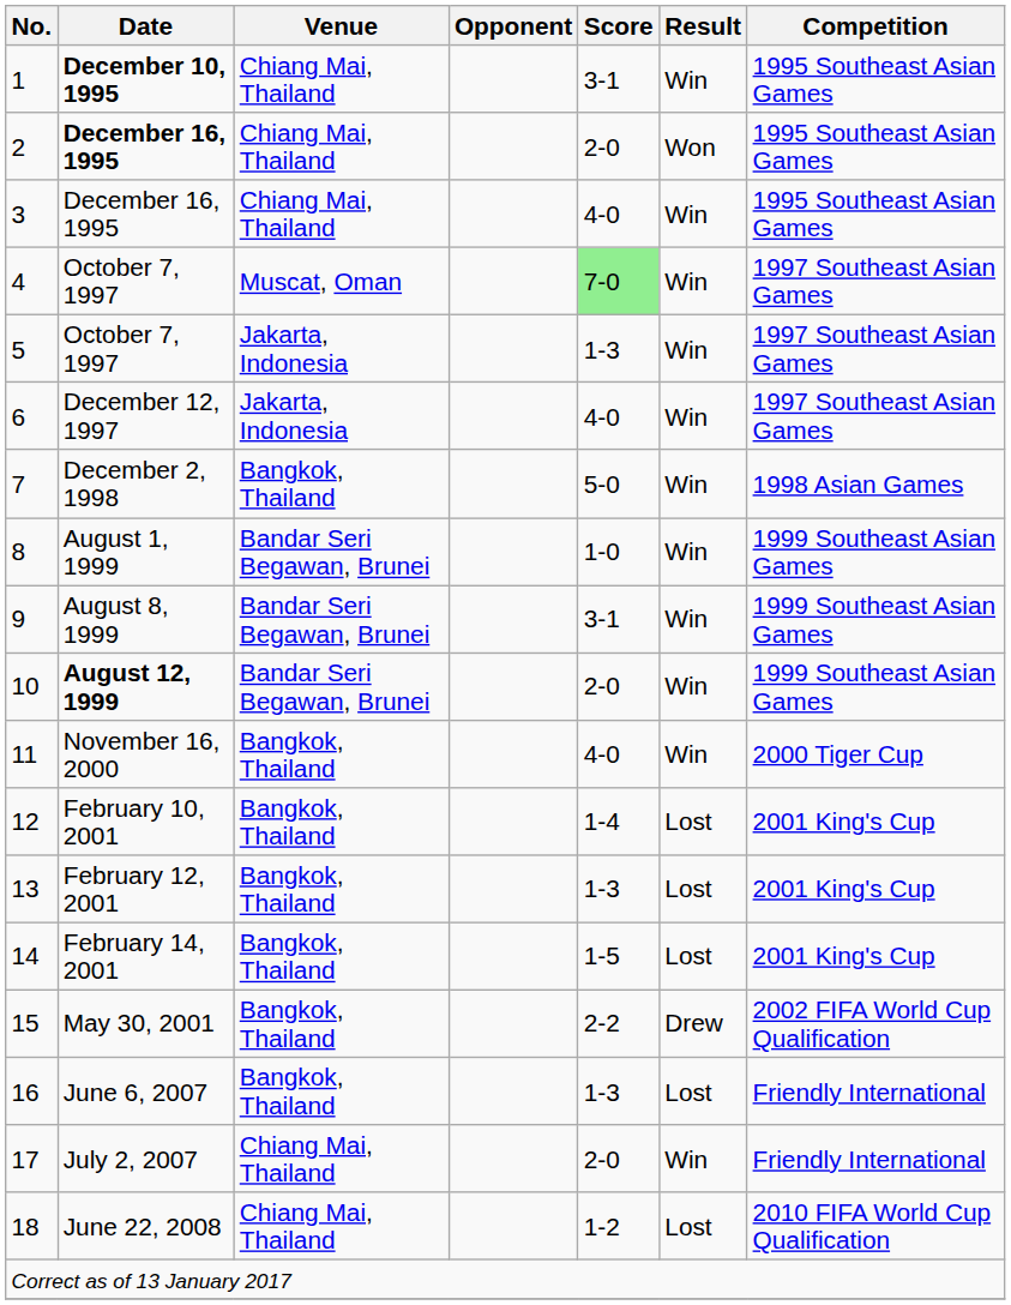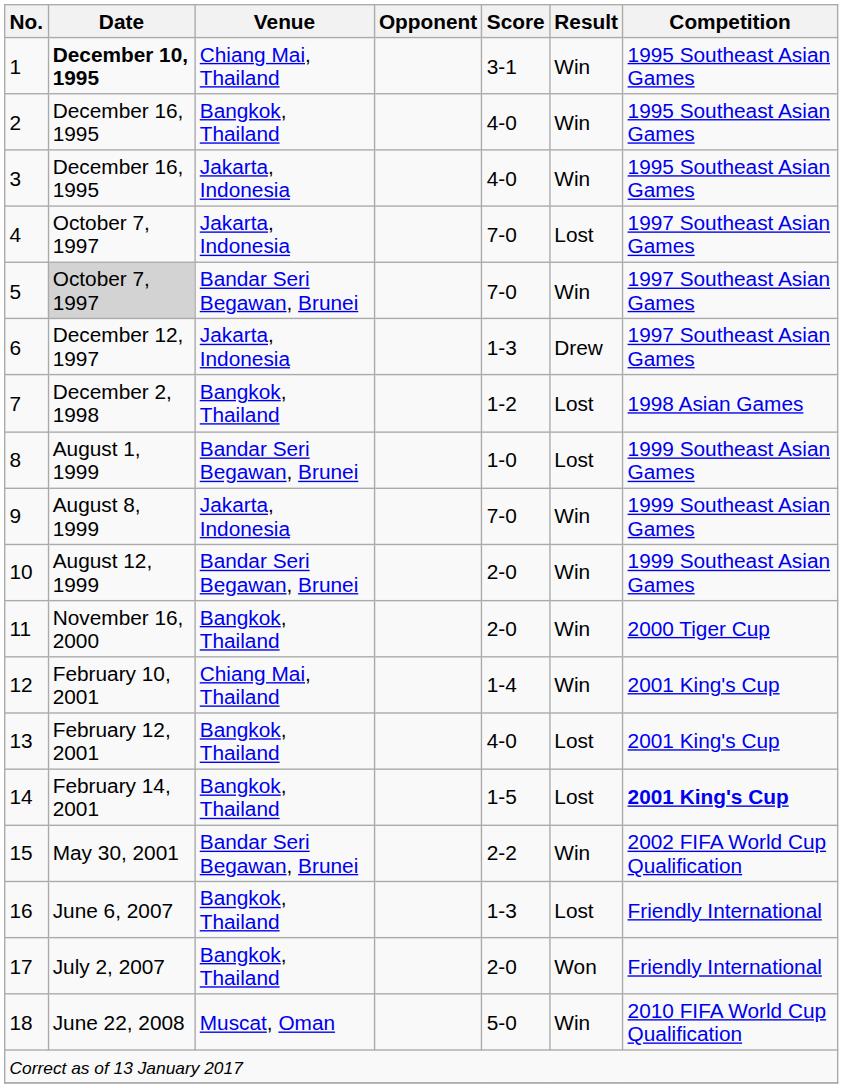 <table class="wikitable" style="font-size:95%;">
 <tr>
 <th>No.</th>
 <th>Date</th>
 <th>Venue</th>
 <th>Opponent</th>
 <th>Score</th>
 <th>Result</th>
 <th>Competition</th>
 </tr>
 <tr>
 <td>1</td>
 <td><strong>December 10, 1995</strong></td>
 <td><a href='#'>Chiang Mai</a>, <a href='#'>Thailand</a></td>
 <td></td>
 <td>3-1</td>
 <td>Win</td>
 <td><a href='#'>1995 Southeast Asian Games</a></td>
 </tr>
 <tr>
 <td>2</td>
-<td><strong>December 16, 1995</strong></td>
-<td><a href='#'>Chiang Mai</a>, <a href='#'>Thailand</a></td>
+<td>December 16, 1995</td>
+<td><a href='#'>Bangkok</a>, <a href='#'>Thailand</a></td>
 <td></td>
-<td>2-0</td>
-<td>Won</td>
+<td>4-0</td>
+<td>Win</td>
 <td><a href='#'>1995 Southeast Asian Games</a></td>
 </tr>
 <tr>
 <td>3</td>
 <td>December 16, 1995</td>
-<td><a href='#'>Chiang Mai</a>, <a href='#'>Thailand</a></td>
+<td><a href='#'>Jakarta</a>, <a href='#'>Indonesia</a></td>
 <td></td>
 <td>4-0</td>
 <td>Win</td>
 <td><a href='#'>1995 Southeast Asian Games</a></td>
 </tr>
 <tr>
 <td>4</td>
 <td>October 7, 1997</td>
-<td><a href='#'>Muscat</a>, <a href='#'>Oman</a></td>
+<td><a href='#'>Jakarta</a>, <a href='#'>Indonesia</a></td>
 <td></td>
-<td style="background: lightgreen;">7-0</td>
-<td>Win</td>
+<td>7-0</td>
+<td>Lost</td>
 <td><a href='#'>1997 Southeast Asian Games</a></td>
 </tr>
 <tr>
 <td>5</td>
-<td>October 7, 1997</td>
-<td><a href='#'>Jakarta</a>, <a href='#'>Indonesia</a></td>
+<td style="background: lightgrey;">October 7, 1997</td>
+<td><a href='#'>Bandar Seri Begawan</a>, <a href='#'>Brunei</a></td>
 <td></td>
-<td>1-3</td>
+<td>7-0</td>
 <td>Win</td>
 <td><a href='#'>1997 Southeast Asian Games</a></td>
 </tr>
 <tr>
 <td>6</td>
 <td>December 12, 1997</td>
 <td><a href='#'>Jakarta</a>, <a href='#'>Indonesia</a></td>
 <td></td>
-<td>4-0</td>
-<td>Win</td>
+<td>1-3</td>
+<td>Drew</td>
 <td><a href='#'>1997 Southeast Asian Games</a></td>
 </tr>
 <tr>
 <td>7</td>
 <td>December 2, 1998</td>
 <td><a href='#'>Bangkok</a>, <a href='#'>Thailand</a></td>
 <td></td>
-<td>5-0</td>
-<td>Win</td>
+<td>1-2</td>
+<td>Lost</td>
 <td><a href='#'>1998 Asian Games</a></td>
 </tr>
 <tr>
 <td>8</td>
 <td>August 1, 1999</td>
 <td><a href='#'>Bandar Seri Begawan</a>, <a href='#'>Brunei</a></td>
 <td></td>
 <td>1-0</td>
-<td>Win</td>
+<td>Lost</td>
 <td><a href='#'>1999 Southeast Asian Games</a></td>
 </tr>
 <tr>
 <td>9</td>
 <td>August 8, 1999</td>
-<td><a href='#'>Bandar Seri Begawan</a>, <a href='#'>Brunei</a></td>
+<td><a href='#'>Jakarta</a>, <a href='#'>Indonesia</a></td>
 <td></td>
-<td>3-1</td>
+<td>7-0</td>
 <td>Win</td>
 <td><a href='#'>1999 Southeast Asian Games</a></td>
 </tr>
 <tr>
 <td>10</td>
-<td><strong>August 12, 1999</strong></td>
+<td>August 12, 1999</td>
 <td><a href='#'>Bandar Seri Begawan</a>, <a href='#'>Brunei</a></td>
 <td></td>
 <td>2-0</td>
 <td>Win</td>
 <td><a href='#'>1999 Southeast Asian Games</a></td>
 </tr>
 <tr>
 <td>11</td>
 <td>November 16, 2000</td>
 <td><a href='#'>Bangkok</a>, <a href='#'>Thailand</a></td>
 <td></td>
-<td>4-0</td>
+<td>2-0</td>
 <td>Win</td>
 <td><a href='#'>2000 Tiger Cup</a></td>
 </tr>
 <tr>
 <td>12</td>
 <td>February 10, 2001</td>
-<td><a href='#'>Bangkok</a>, <a href='#'>Thailand</a></td>
+<td><a href='#'>Chiang Mai</a>, <a href='#'>Thailand</a></td>
 <td></td>
 <td>1-4</td>
-<td>Lost</td>
+<td>Win</td>
 <td><a href='#'>2001 King's Cup</a></td>
 </tr>
 <tr>
 <td>13</td>
 <td>February 12, 2001</td>
 <td><a href='#'>Bangkok</a>, <a href='#'>Thailand</a></td>
 <td></td>
-<td>1-3</td>
+<td>4-0</td>
 <td>Lost</td>
 <td><a href='#'>2001 King's Cup</a></td>
 </tr>
 <tr>
 <td>14</td>
 <td>February 14, 2001</td>
 <td><a href='#'>Bangkok</a>, <a href='#'>Thailand</a></td>
 <td></td>
 <td>1-5</td>
 <td>Lost</td>
-<td><a href='#'>2001 King's Cup</a></td>
+<td><strong><a href='#'>2001 King's Cup</a></strong></td>
 </tr>
 <tr>
 <td>15</td>
 <td>May 30, 2001</td>
-<td><a href='#'>Bangkok</a>, <a href='#'>Thailand</a></td>
+<td><a href='#'>Bandar Seri Begawan</a>, <a href='#'>Brunei</a></td>
 <td></td>
 <td>2-2</td>
-<td>Drew</td>
+<td>Win</td>
 <td><a href='#'>2002 FIFA World Cup Qualification</a></td>
 </tr>
 <tr>
 <td>16</td>
 <td>June 6, 2007</td>
 <td><a href='#'>Bangkok</a>, <a href='#'>Thailand</a></td>
 <td></td>
 <td>1-3</td>
 <td>Lost</td>
 <td><a href='#'>Friendly International</a></td>
 </tr>
 <tr>
 <td>17</td>
 <td>July 2, 2007</td>
-<td><a href='#'>Chiang Mai</a>, <a href='#'>Thailand</a></td>
+<td><a href='#'>Bangkok</a>, <a href='#'>Thailand</a></td>
 <td></td>
 <td>2-0</td>
-<td>Win</td>
+<td>Won</td>
 <td><a href='#'>Friendly International</a></td>
 </tr>
 <tr>
 <td>18</td>
 <td>June 22, 2008</td>
-<td><a href='#'>Chiang Mai</a>, <a href='#'>Thailand</a></td>
+<td><a href='#'>Muscat</a>, <a href='#'>Oman</a></td>
 <td></td>
-<td>1-2</td>
-<td>Lost</td>
+<td>5-0</td>
+<td>Win</td>
 <td><a href='#'>2010 FIFA World Cup Qualification</a></td>
 </tr>
 <tr>
 <td colspan="20"><small><em>Correct as of 13 January 2017</em></small></td>
 </tr>
 <tr>
 </tr>
 </table>
